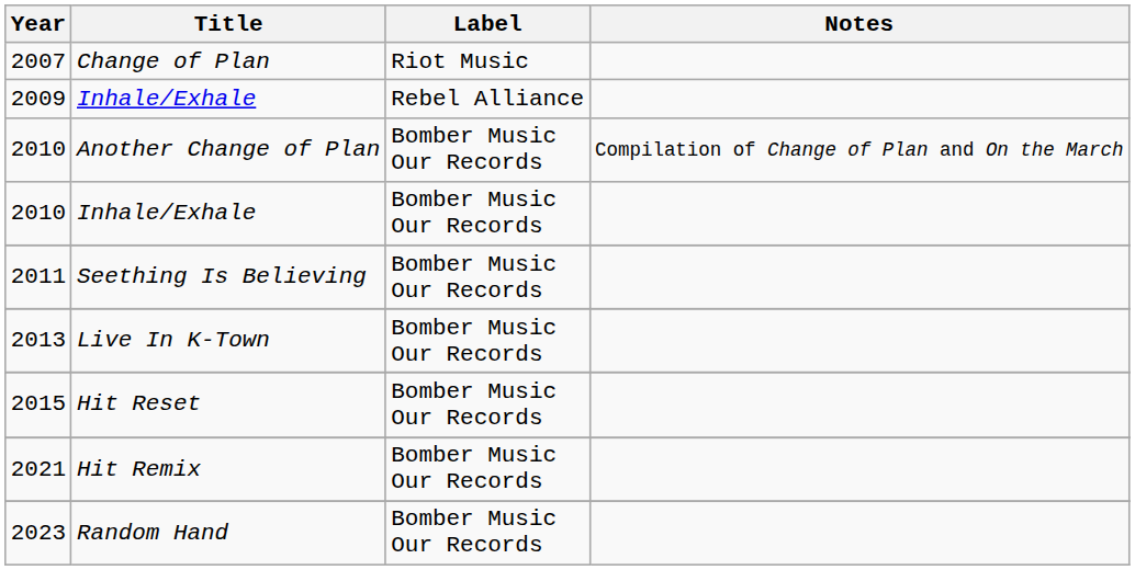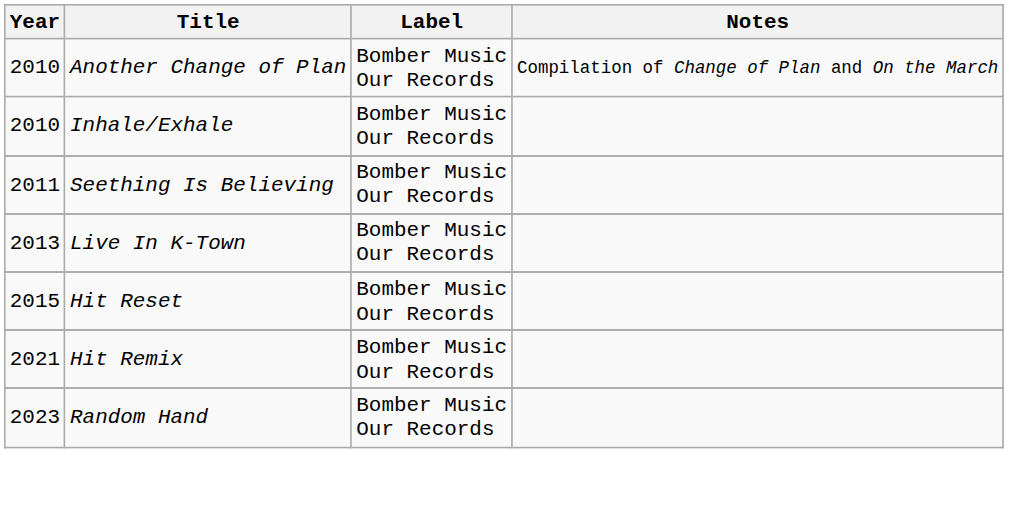 <table class="wikitable">
 <tr>
 <th>Year</th>
 <th>Title</th>
 <th>Label</th>
 <th>Notes</th>
-</tr>
-<tr>
-<td>2007</td>
-<td><em>Change of Plan</em></td>
-<td>Riot Music</td>
-<td></td>
-</tr>
-<tr>
-<td>2009</td>
-<td><a href='#'><em>Inhale/Exhale</em></a></td>
-<td>Rebel Alliance</td>
-<td></td>
 </tr>
 <tr>
 <td>2010</td>
 <td><em>Another Change of Plan</em></td>
 <td>Bomber Music <br> Our Records</td>
 <td><small>Compilation of <em>Change of Plan</em> and <em>On the March</em></small></td>
 </tr>
 <tr>
 <td>2010</td>
 <td><em>Inhale/Exhale</em></td>
 <td>Bomber Music <br> Our Records</td>
 <td></td>
 </tr>
 <tr>
 </tr>
 <tr>
 <td>2011</td>
 <td><em>Seething Is Believing</em></td>
 <td>Bomber Music <br> Our Records</td>
 <td></td>
 </tr>
 <tr>
 </tr>
 <tr>
 <td>2013</td>
 <td><em>Live In K-Town</em></td>
 <td>Bomber Music <br> Our Records</td>
 <td></td>
 </tr>
 <tr>
 </tr>
 <tr>
 <td>2015</td>
 <td><em>Hit Reset</em></td>
 <td>Bomber Music <br> Our Records</td>
 <td></td>
 </tr>
 <tr>
 </tr>
 <tr>
 <td>2021</td>
 <td><em>Hit Remix</em></td>
 <td>Bomber Music <br> Our Records</td>
 <td></td>
 </tr>
 <tr>
 </tr>
 <tr>
 <td>2023</td>
 <td><em>Random Hand</em></td>
 <td>Bomber Music <br> Our Records</td>
 <td></td>
 </tr>
 </table>
